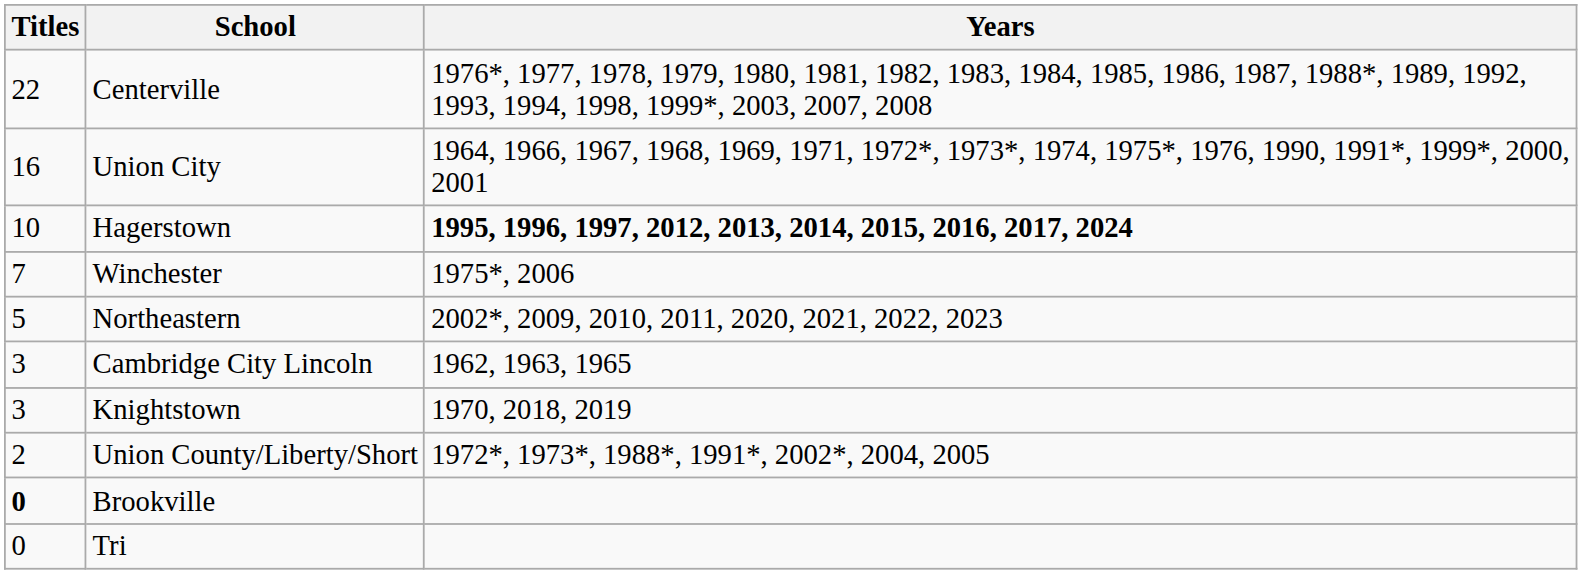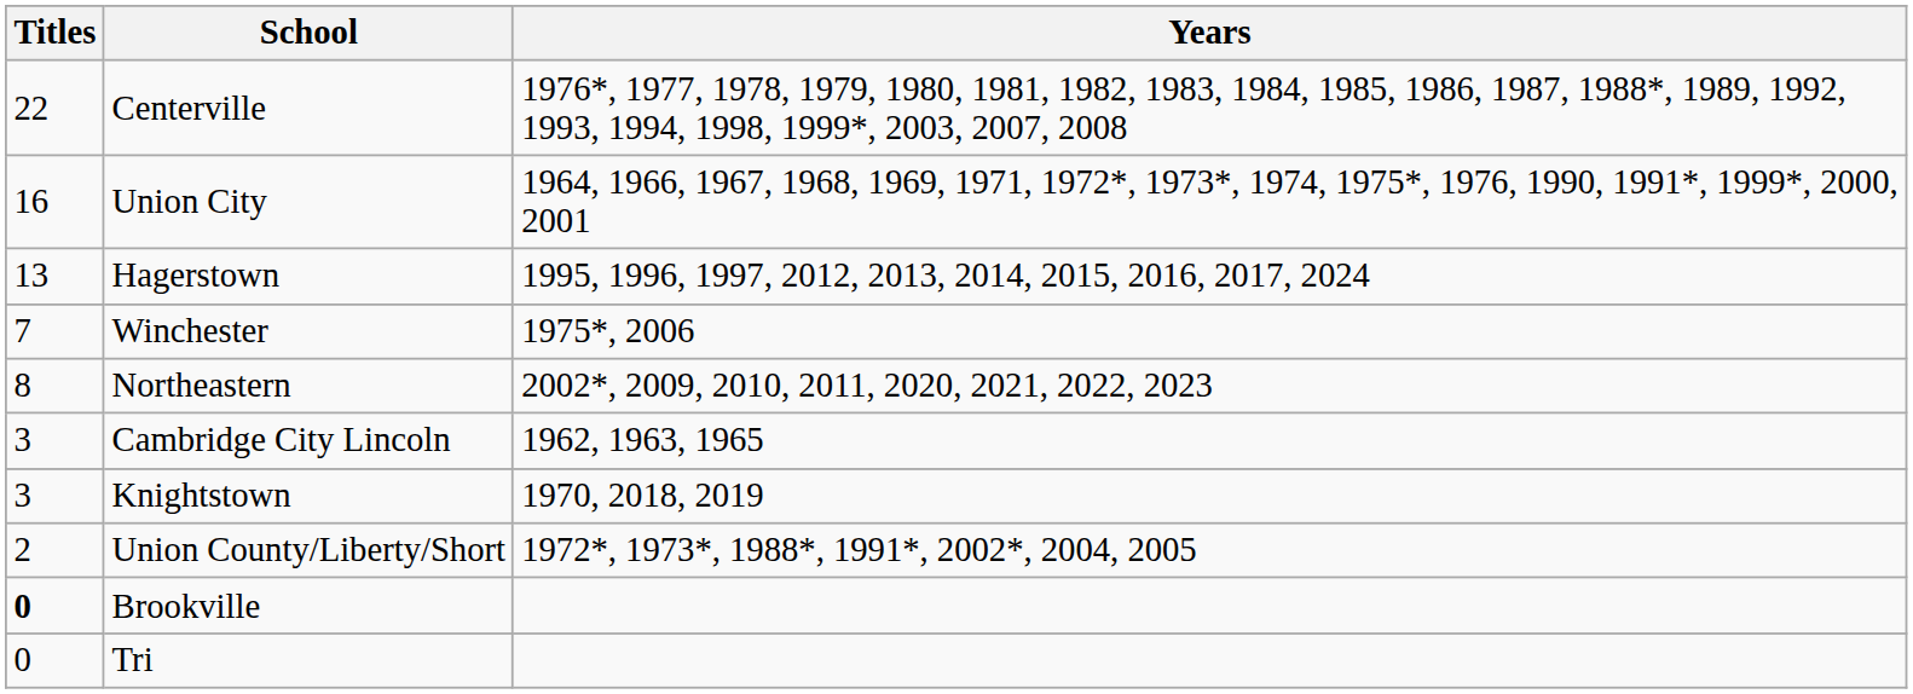 <table class="wikitable">
 <tr>
 <th>Titles</th>
 <th>School</th>
 <th>Years</th>
 </tr>
 <tr>
 <td>22</td>
 <td>Centerville</td>
 <td>1976*, 1977, 1978, 1979, 1980, 1981, 1982, 1983, 1984, 1985, 1986, 1987, 1988*, 1989, 1992,<br>1993, 1994, 1998, 1999*, 2003, 2007, 2008</td>
 </tr>
 <tr>
 <td>16</td>
 <td>Union City</td>
 <td>1964, 1966, 1967, 1968, 1969, 1971, 1972*, 1973*, 1974, 1975*, 1976, 1990, 1991*, 1999*, 2000,<br>2001</td>
 </tr>
 <tr>
-<td>10</td>
+<td>13</td>
 <td>Hagerstown</td>
-<td><strong>1995, 1996, 1997, 2012, 2013, 2014, 2015, 2016, 2017, 2024</strong></td>
+<td>1995, 1996, 1997, 2012, 2013, 2014, 2015, 2016, 2017, 2024</td>
 </tr>
 <tr>
 <td>7</td>
 <td>Winchester</td>
 <td>1975*, 2006</td>
 </tr>
 <tr>
-<td>5</td>
+<td>8</td>
 <td>Northeastern</td>
 <td>2002*, 2009, 2010, 2011, 2020, 2021, 2022, 2023</td>
 </tr>
 <tr>
 <td>3</td>
 <td>Cambridge City Lincoln</td>
 <td>1962, 1963, 1965</td>
 </tr>
 <tr>
 <td>3</td>
 <td>Knightstown</td>
 <td>1970, 2018, 2019</td>
 </tr>
 <tr>
 <td>2</td>
 <td>Union County/Liberty/Short</td>
 <td>1972*, 1973*, 1988*, 1991*, 2002*, 2004, 2005</td>
 </tr>
 <tr>
 <td><strong>0</strong></td>
 <td>Brookville</td>
 <td></td>
 </tr>
 <tr>
 <td>0</td>
 <td>Tri</td>
 <td></td>
 </tr>
 </table>
